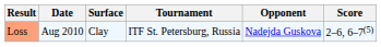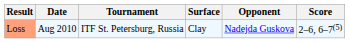 <table class="sortable wikitable">
 <tr>
 <th>Result</th>
 <th>Date</th>
+<th>Tournament</th>
 <th>Surface</th>
-<th>Tournament</th>
 <th>Opponent</th>
 <th>Score</th>
 </tr>
 <tr style="background:#f0f8ff;">
 <td style="background:#ffa07a;">Loss</td>
 <td>Aug 2010</td>
+<td>ITF St. Petersburg, Russia</td>
 <td>Clay</td>
-<td>ITF St. Petersburg, Russia</td>
 <td> <a href='#'>Nadejda Guskova</a></td>
 <td>2–6, 6–7<sup>(5)</sup></td>
 </tr>
 </table>
